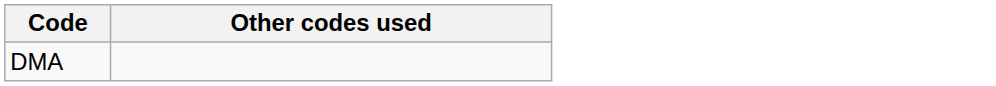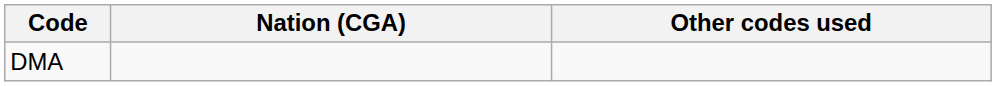 <table class="wikitable">
 <tr>
 <th style="width:4em">Code</th>
+<th style="width:18em">Nation (CGA)</th>
 <th style="width:18em">Other codes used</th>
 </tr>
 <tr>
 <td>DMA</td>
 <td></td>
+<td></td>
 </tr>
 </table>
